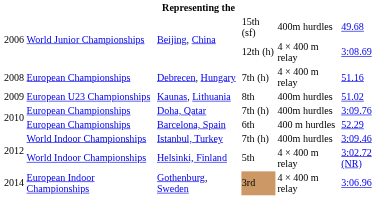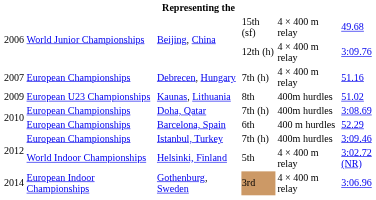 <table>
 <tr>
 <th colspan="6">Representing the </th>
 </tr>
 <tr>
 <td rowspan=2>2006</td>
 <td rowspan=2><a href='#'>World Junior Championships</a></td>
 <td rowspan=2><a href='#'>Beijing</a>, <a href='#'>China</a></td>
 <td>15th (sf)</td>
-<td>400m hurdles</td>
+<td>4 × 400 m relay</td>
 <td><a href='#'>49.68</a></td>
 </tr>
 <tr>
 <td>12th (h)</td>
 <td>4 × 400 m relay</td>
-<td><a href='#'>3:08.69</a></td>
+<td><a href='#'>3:09.76</a></td>
 </tr>
 <tr>
-<td>2008</td>
+<td>2007</td>
 <td><a href='#'>European Championships</a></td>
 <td><a href='#'>Debrecen</a>, <a href='#'>Hungary</a></td>
 <td>7th (h)</td>
 <td>4 × 400 m relay</td>
 <td><a href='#'>51.16</a></td>
 </tr>
 <tr>
 <td>2009</td>
 <td><a href='#'>European U23 Championships</a></td>
 <td><a href='#'>Kaunas</a>, <a href='#'>Lithuania</a></td>
 <td>8th</td>
 <td>400m hurdles</td>
 <td><a href='#'>51.02</a></td>
 </tr>
 <tr>
 <td rowspan=2>2010</td>
 <td><a href='#'>European Championships</a></td>
 <td><a href='#'>Doha, Qatar</a></td>
 <td>7th (h)</td>
 <td>400m hurdles</td>
-<td><a href='#'>3:09.76</a></td>
+<td><a href='#'>3:08.69</a></td>
 </tr>
 <tr>
 <td><a href='#'>European Championships</a></td>
 <td><a href='#'>Barcelona, Spain</a></td>
 <td>6th</td>
 <td>400 m hurdles</td>
 <td><a href='#'>52.29</a></td>
 </tr>
 <tr>
 <td rowspan=2>2012</td>
-<td><a href='#'>World Indoor Championships</a></td>
+<td><a href='#'>European Championships</a></td>
 <td><a href='#'>Istanbul, Turkey</a></td>
 <td>7th (h)</td>
 <td>400m hurdles</td>
 <td><a href='#'>3:09.46</a></td>
 </tr>
 <tr>
 <td><a href='#'>World Indoor Championships</a></td>
 <td><a href='#'>Helsinki, Finland</a></td>
 <td>5th</td>
 <td>4 × 400 m relay</td>
 <td><a href='#'>3:02.72 (NR)</a></td>
 </tr>
 <tr>
 <td>2014</td>
 <td><a href='#'>European Indoor Championships</a></td>
 <td><a href='#'>Gothenburg</a>, <a href='#'>Sweden</a></td>
 <td bgcolor="cc9966">3rd</td>
 <td>4 × 400 m relay</td>
 <td><a href='#'>3:06.96</a></td>
 </tr>
 </table>
